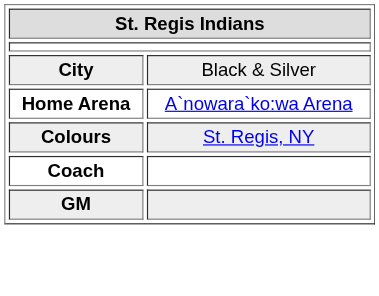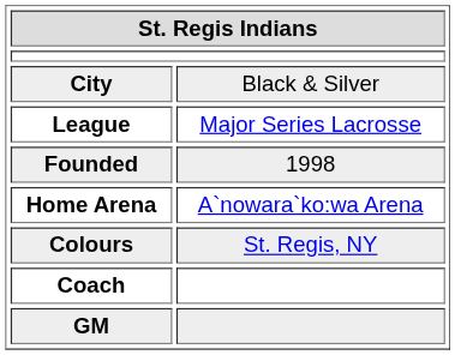 <table border=1 align=right cellpadding=3 cellspacing=3 width=320 style = "margin-left: 0.5em">
 <tr align="center" bgcolor="#dddddd">
 <td colspan=2><strong>St. Regis Indians </strong></td>
 </tr>
 <tr align="center">
 <td colspan=2></td>
 </tr>
 <tr align="center" bgcolor="#eeeeee">
 <td><strong>City</strong></td>
 <td>Black & Silver</td>
+</tr>
+<tr align="center">
+<td><strong>League</strong></td>
+<td><a href='#'>Major Series Lacrosse</a></td>
+</tr>
+<tr align="center"  bgcolor="#eeeeee">
+<td><strong>Founded</strong></td>
+<td>1998</td>
 </tr>
 <tr align="center">
 <td><strong>Home Arena</strong></td>
 <td><a href='#'>A`nowara`ko:wa Arena</a></td>
 </tr>
 <tr align="center" bgcolor="#eeeeee">
 <td><strong>Colours</strong></td>
 <td><a href='#'>St. Regis, NY</a></td>
 </tr>
 <tr align="center">
 <td><strong>Coach</strong></td>
 <td></td>
 </tr>
 <tr align="center" bgcolor="#eeeeee">
 <td><strong>GM</strong></td>
 <td></td>
 </tr>
 </table>
